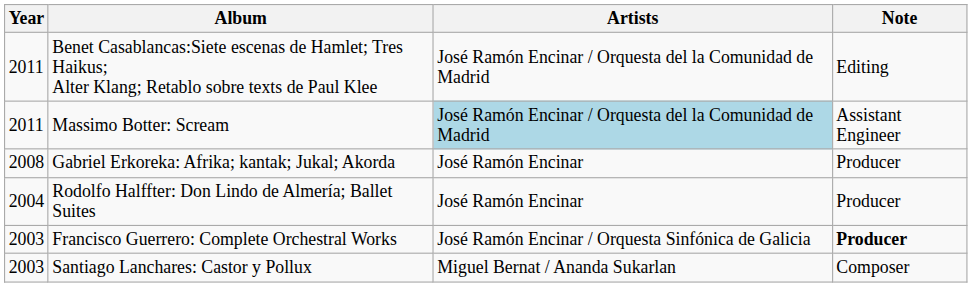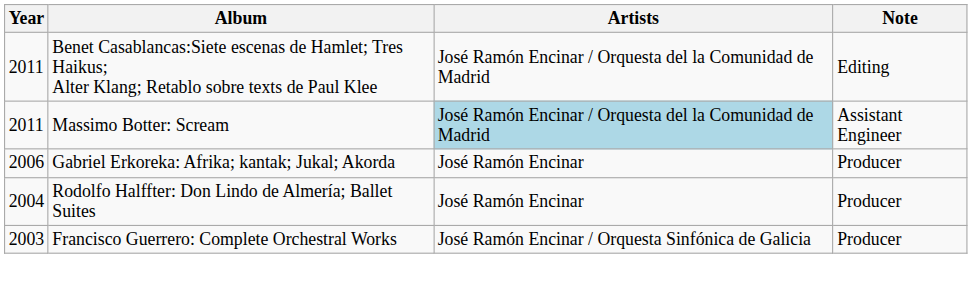 <table class="wikitable">
 <tr>
 <th>Year</th>
 <th>Album</th>
 <th>Artists</th>
 <th>Note</th>
 </tr>
 <tr>
 <td>2011</td>
 <td>Benet Casablancas:Siete escenas de Hamlet; Tres Haikus;<br>Alter Klang; Retablo sobre texts de Paul Klee</td>
 <td>José Ramón Encinar / Orquesta del la Comunidad de Madrid</td>
 <td>Editing</td>
 </tr>
 <tr>
 <td>2011</td>
 <td>Massimo Botter: Scream</td>
 <td style="background: lightblue;">José Ramón Encinar / Orquesta del la Comunidad de Madrid</td>
 <td>Assistant Engineer</td>
 </tr>
 <tr>
-<td>2008</td>
+<td>2006</td>
 <td>Gabriel Erkoreka: Afrika; kantak; Jukal; Akorda</td>
 <td>José Ramón Encinar</td>
 <td>Producer</td>
 </tr>
 <tr>
 <td>2004</td>
 <td>Rodolfo Halffter: Don Lindo de Almería; Ballet Suites</td>
 <td>José Ramón Encinar</td>
 <td>Producer</td>
 </tr>
 <tr>
 <td>2003</td>
 <td>Francisco Guerrero: Complete Orchestral Works</td>
 <td>José Ramón Encinar / Orquesta Sinfónica de Galicia</td>
-<td><strong>Producer</strong></td>
-</tr>
-<tr>
-<td>2003</td>
-<td>Santiago Lanchares: Castor y Pollux</td>
-<td>Miguel Bernat / Ananda Sukarlan</td>
-<td>Composer</td>
+<td>Producer</td>
 </tr>
 </table>
